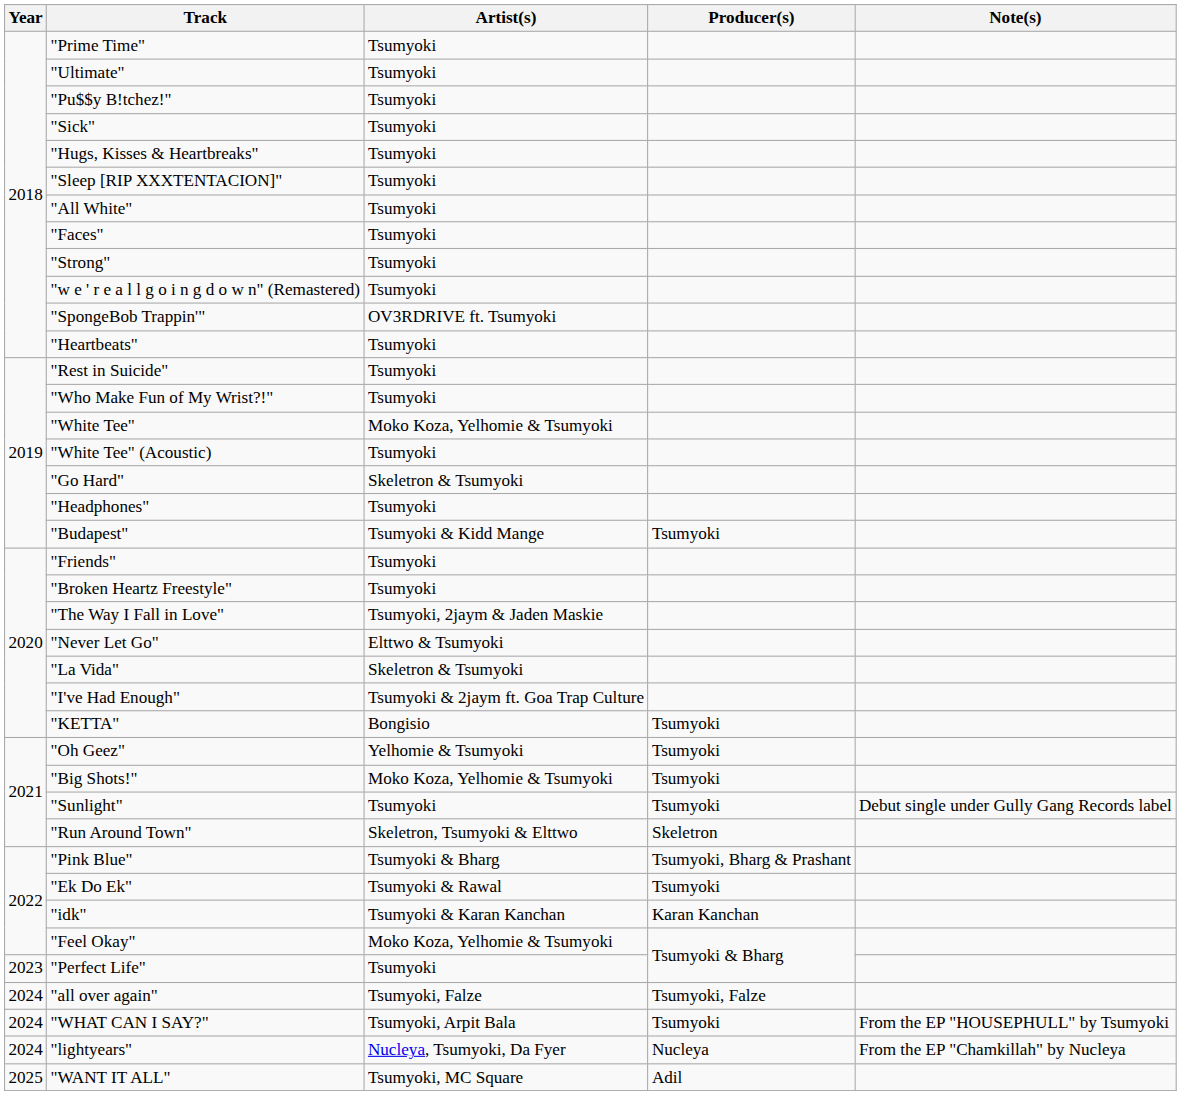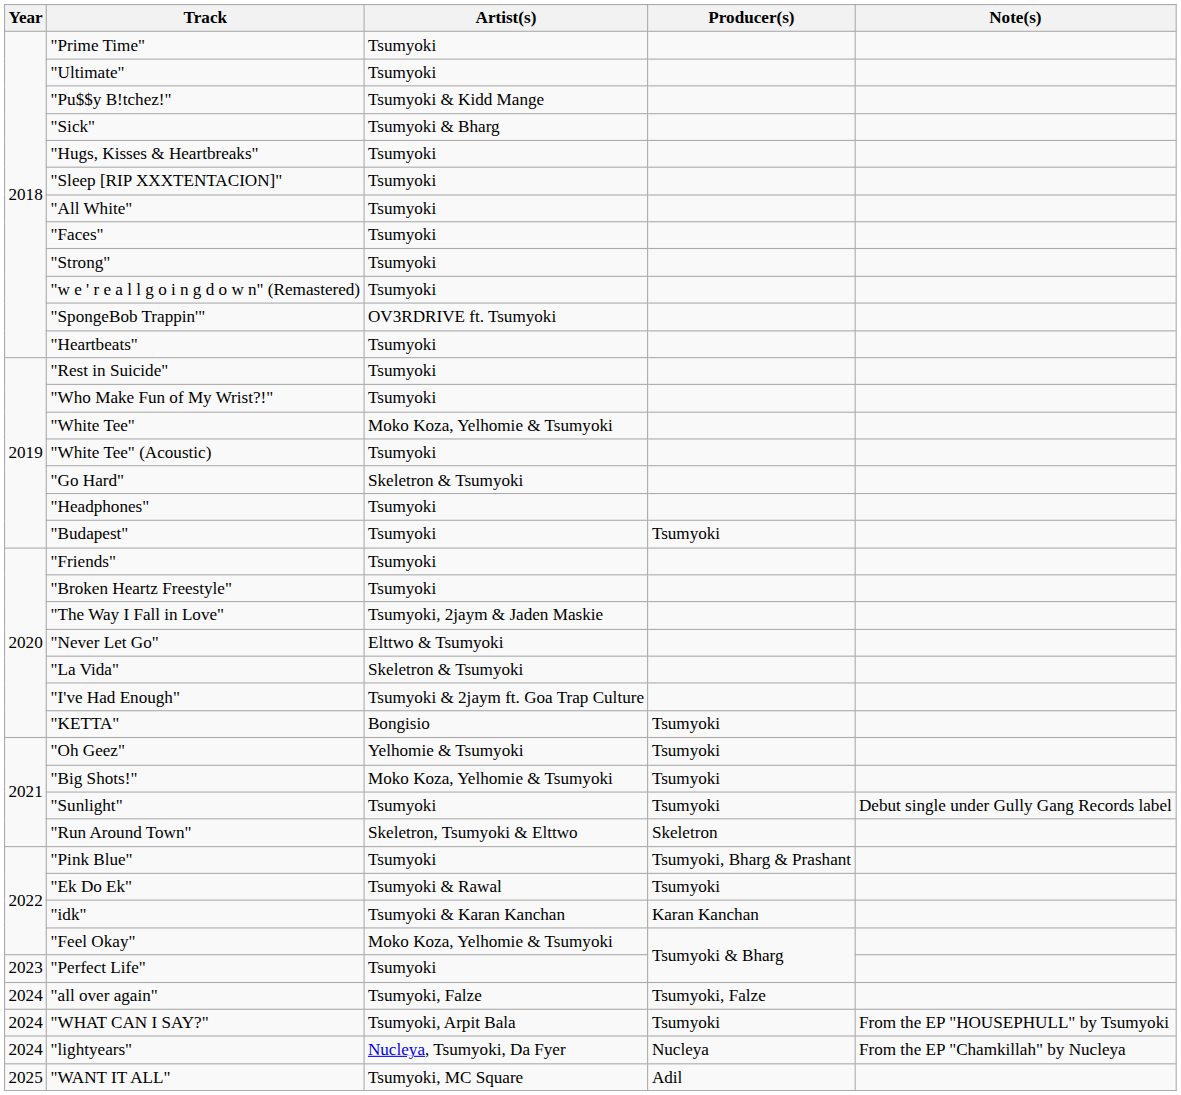 <table class="wikitable">
 <tr>
 <th>Year</th>
 <th>Track</th>
 <th>Artist(s)</th>
 <th>Producer(s)</th>
 <th>Note(s)</th>
 </tr>
 <tr>
 <td rowspan="12">2018</td>
 <td>"Prime Time"</td>
 <td>Tsumyoki</td>
 <td></td>
 <td></td>
 </tr>
 <tr>
 <td>"Ultimate"</td>
 <td>Tsumyoki</td>
 <td></td>
 <td></td>
 </tr>
 <tr>
 <td>"Pu$$y B!tchez!"</td>
-<td>Tsumyoki</td>
+<td>Tsumyoki & Kidd Mange</td>
 <td></td>
 <td></td>
 </tr>
 <tr>
 <td>"Sick"</td>
-<td>Tsumyoki</td>
+<td>Tsumyoki & Bharg</td>
 <td></td>
 <td></td>
 </tr>
 <tr>
 <td>"Hugs, Kisses & Heartbreaks"</td>
 <td>Tsumyoki</td>
 <td></td>
 <td></td>
 </tr>
 <tr>
 <td>"Sleep [RIP XXXTENTACION]"</td>
 <td>Tsumyoki</td>
 <td></td>
 <td></td>
 </tr>
 <tr>
 <td>"All White"</td>
 <td>Tsumyoki</td>
 <td></td>
 <td></td>
 </tr>
 <tr>
 <td>"Faces"</td>
 <td>Tsumyoki</td>
 <td></td>
 <td></td>
 </tr>
 <tr>
 <td>"Strong"</td>
 <td>Tsumyoki</td>
 <td></td>
 <td></td>
 </tr>
 <tr>
 <td>"w e ' r e a l l g o i n g d o w n" (Remastered)</td>
 <td>Tsumyoki</td>
 <td></td>
 <td></td>
 </tr>
 <tr>
 <td>"SpongeBob Trappin'"</td>
 <td>OV3RDRIVE ft. Tsumyoki</td>
 <td></td>
 <td></td>
 </tr>
 <tr>
 <td>"Heartbeats"</td>
 <td>Tsumyoki</td>
 <td></td>
 <td></td>
 </tr>
 <tr>
 <td rowspan="7">2019</td>
 <td>"Rest in Suicide"</td>
 <td>Tsumyoki</td>
 <td></td>
 <td></td>
 </tr>
 <tr>
 <td>"Who Make Fun of My Wrist?!"</td>
 <td>Tsumyoki</td>
 <td></td>
 <td></td>
 </tr>
 <tr>
 <td>"White Tee"</td>
 <td>Moko Koza, Yelhomie & Tsumyoki</td>
 <td></td>
 <td></td>
 </tr>
 <tr>
 <td>"White Tee" (Acoustic)</td>
 <td>Tsumyoki</td>
 <td></td>
 <td></td>
 </tr>
 <tr>
 <td>"Go Hard"</td>
 <td>Skeletron & Tsumyoki</td>
 <td></td>
 <td></td>
 </tr>
 <tr>
 <td>"Headphones"</td>
 <td>Tsumyoki</td>
 <td></td>
 <td></td>
 </tr>
 <tr>
 <td>"Budapest"</td>
-<td>Tsumyoki & Kidd Mange</td>
+<td>Tsumyoki</td>
 <td>Tsumyoki</td>
 <td></td>
 </tr>
 <tr>
 <td rowspan="7">2020</td>
 <td>"Friends"</td>
 <td>Tsumyoki</td>
 <td></td>
 <td></td>
 </tr>
 <tr>
 <td>"Broken Heartz Freestyle"</td>
 <td>Tsumyoki</td>
 <td></td>
 <td></td>
 </tr>
 <tr>
 <td>"The Way I Fall in Love"</td>
 <td>Tsumyoki, 2jaym & Jaden Maskie</td>
 <td></td>
 <td></td>
 </tr>
 <tr>
 <td>"Never Let Go"</td>
 <td>Elttwo & Tsumyoki</td>
 <td></td>
 <td></td>
 </tr>
 <tr>
 <td>"La Vida"</td>
 <td>Skeletron & Tsumyoki</td>
 <td></td>
 <td></td>
 </tr>
 <tr>
 <td>"I've Had Enough"</td>
 <td>Tsumyoki & 2jaym ft. Goa Trap Culture</td>
 <td></td>
 <td></td>
 </tr>
 <tr>
 <td>"KETTA"</td>
 <td>Bongisio</td>
 <td>Tsumyoki</td>
 <td></td>
 </tr>
 <tr>
 <td rowspan="4">2021</td>
 <td>"Oh Geez"</td>
 <td>Yelhomie & Tsumyoki</td>
 <td>Tsumyoki</td>
 <td></td>
 </tr>
 <tr>
 <td>"Big Shots!"</td>
 <td>Moko Koza, Yelhomie & Tsumyoki</td>
 <td>Tsumyoki</td>
 <td></td>
 </tr>
 <tr>
 <td>"Sunlight"</td>
 <td>Tsumyoki</td>
 <td>Tsumyoki</td>
 <td>Debut single under Gully Gang Records label</td>
 </tr>
 <tr>
 <td>"Run Around Town"</td>
 <td>Skeletron, Tsumyoki & Elttwo</td>
 <td>Skeletron</td>
 <td></td>
 </tr>
 <tr>
 <td rowspan="4">2022</td>
 <td>"Pink Blue"</td>
-<td>Tsumyoki & Bharg</td>
+<td>Tsumyoki</td>
 <td>Tsumyoki, Bharg & Prashant</td>
 <td></td>
 </tr>
 <tr>
 <td>"Ek Do Ek"</td>
 <td>Tsumyoki & Rawal</td>
 <td>Tsumyoki</td>
 <td></td>
 </tr>
 <tr>
 <td>"idk"</td>
 <td>Tsumyoki & Karan Kanchan</td>
 <td>Karan Kanchan</td>
 <td></td>
 </tr>
 <tr>
 <td>"Feel Okay"</td>
 <td>Moko Koza, Yelhomie & Tsumyoki</td>
 <td rowspan="2">Tsumyoki & Bharg</td>
 <td></td>
 </tr>
 <tr>
 <td>2023</td>
 <td>"Perfect Life"</td>
 <td>Tsumyoki</td>
 <td></td>
 </tr>
 <tr>
 <td>2024</td>
 <td>"all over again"</td>
 <td>Tsumyoki, Falze</td>
 <td>Tsumyoki, Falze</td>
 <td></td>
 </tr>
 <tr>
 <td>2024</td>
 <td>"WHAT CAN I SAY?"</td>
 <td>Tsumyoki, Arpit Bala</td>
 <td>Tsumyoki</td>
 <td>From the EP "HOUSEPHULL" by Tsumyoki</td>
 </tr>
 <tr>
 <td>2024</td>
 <td>"lightyears"</td>
 <td><a href='#'>Nucleya</a>, Tsumyoki, Da Fyer</td>
 <td>Nucleya</td>
 <td>From the EP "Chamkillah" by Nucleya</td>
 </tr>
 <tr>
 <td>2025</td>
 <td>"WANT IT ALL"</td>
 <td>Tsumyoki, MC Square</td>
 <td>Adil</td>
 <td></td>
 </tr>
 </table>
